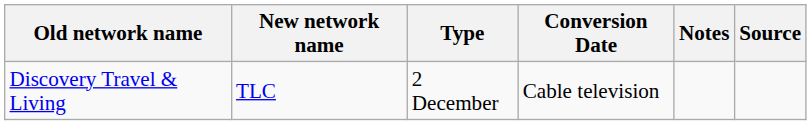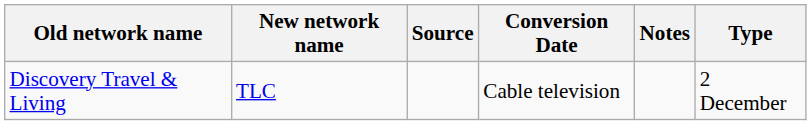 <table class="wikitable">
 <tr>
 <th>Old network name</th>
 <th>New network name</th>
-<th>Type</th>
+<th>Source</th>
 <th>Conversion Date</th>
 <th>Notes</th>
-<th>Source</th>
+<th>Type</th>
 </tr>
 <tr>
 <td><a href='#'>Discovery Travel & Living</a></td>
 <td><a href='#'>TLC</a></td>
-<td>2 December</td>
+<td></td>
 <td>Cable television</td>
 <td></td>
-<td></td>
+<td>2 December</td>
 </tr>
 </table>
